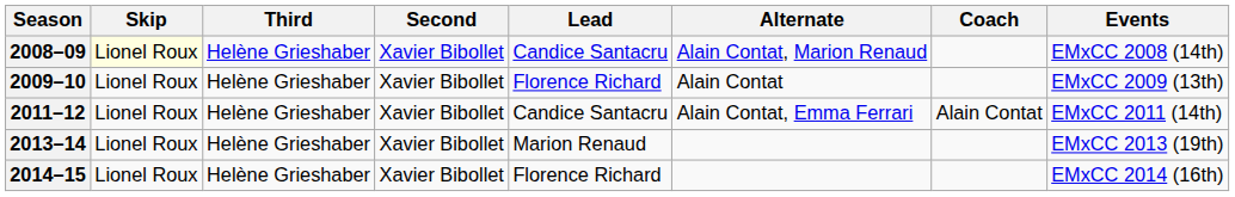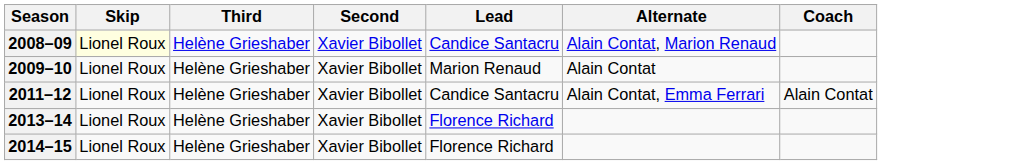 <table class="wikitable">
 <tr>
 <th scope="col">Season</th>
 <th scope="col">Skip</th>
 <th scope="col">Third</th>
 <th scope="col">Second</th>
 <th scope="col">Lead</th>
 <th scope="col">Alternate</th>
 <th scope="col">Coach</th>
-<th scope="col">Events</th>
 </tr>
 <tr>
 <th scope="row">2008–09</th>
 <td style="background: lightyellow;">Lionel Roux</td>
 <td><a href='#'>Helène Grieshaber</a></td>
 <td><a href='#'>Xavier Bibollet</a></td>
 <td><a href='#'>Candice Santacru</a></td>
 <td><a href='#'>Alain Contat</a>, <a href='#'>Marion Renaud</a></td>
 <td></td>
-<td><a href='#'>EMxCC 2008</a> (14th)</td>
 </tr>
 <tr>
 <th scope="row">2009–10</th>
 <td>Lionel Roux</td>
 <td>Helène Grieshaber</td>
 <td>Xavier Bibollet</td>
-<td><a href='#'>Florence Richard</a></td>
+<td>Marion Renaud</td>
 <td>Alain Contat</td>
 <td></td>
-<td><a href='#'>EMxCC 2009</a> (13th)</td>
 </tr>
 <tr>
 <th scope="row">2011–12</th>
 <td>Lionel Roux</td>
 <td>Helène Grieshaber</td>
 <td>Xavier Bibollet</td>
 <td>Candice Santacru</td>
 <td>Alain Contat, <a href='#'>Emma Ferrari</a></td>
 <td>Alain Contat</td>
-<td><a href='#'>EMxCC 2011</a> (14th)</td>
 </tr>
 <tr>
 <th scope="row">2013–14</th>
 <td>Lionel Roux</td>
 <td>Helène Grieshaber</td>
 <td>Xavier Bibollet</td>
-<td>Marion Renaud</td>
+<td><a href='#'>Florence Richard</a></td>
 <td></td>
 <td></td>
-<td><a href='#'>EMxCC 2013</a> (19th)</td>
 </tr>
 <tr>
 <th scope="row">2014–15</th>
 <td>Lionel Roux</td>
 <td>Helène Grieshaber</td>
 <td>Xavier Bibollet</td>
 <td>Florence Richard</td>
 <td></td>
 <td></td>
-<td><a href='#'>EMxCC 2014</a> (16th)</td>
 </tr>
 </table>
